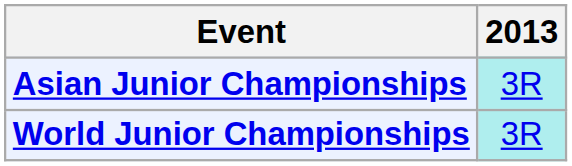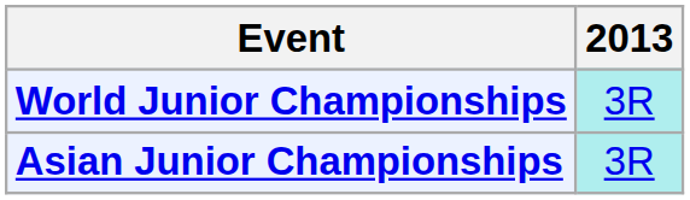 <table style='font-size: 90%; text-align:center;' class='wikitable'>
 <tr>
 <th>Event</th>
 <th>2013</th>
 </tr>
 <tr>
+<td bgcolor="#ECF2FF"; align="left"><strong><a href='#'>World Junior Championships</a></strong></td>
+<td bgcolor=AFEEEE><a href='#'>3R</a></td>
+</tr>
+<tr>
 <td bgcolor="#ECF2FF"; align="left"><strong><a href='#'>Asian Junior Championships</a></strong></td>
 <td bgcolor=AFEEEE><a href='#'>3R</a></td>
 </tr>
-<tr>
-<td bgcolor="#ECF2FF"; align="left"><strong><a href='#'>World Junior Championships</a></strong></td>
-<td bgcolor=AFEEEE><a href='#'>3R</a></td>
-</tr>
 </table>
